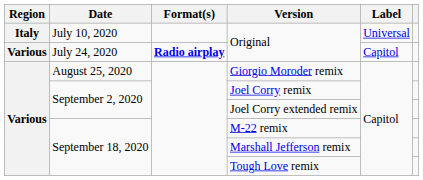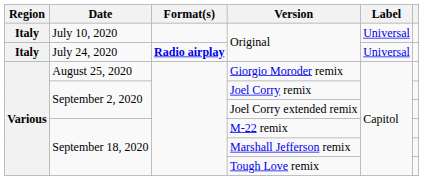 <table class="wikitable plainrowheaders">
 <tr>
 <th scope="col">Region</th>
 <th scope="col">Date</th>
 <th scope="col">Format(s)</th>
 <th scope="col">Version</th>
 <th scope="col">Label</th>
 <th scope="col"></th>
 </tr>
 <tr>
 <th scope="row">Italy</th>
 <td>July 10, 2020</td>
 <td></td>
 <td rowspan="2">Original</td>
 <td><a href='#'>Universal</a></td>
 <td style="text-align:center;"></td>
 </tr>
 <tr>
-<th scope="row">Various</th>
+<th scope="row">Italy</th>
 <td>July 24, 2020</td>
 <td><strong><a href='#'>Radio airplay</a></strong></td>
-<td><a href='#'>Capitol</a></td>
+<td><a href='#'>Universal</a></td>
 <td style="text-align:center;"></td>
 </tr>
 <tr>
 <th scope="row" rowspan="6">Various</th>
 <td>August 25, 2020</td>
 <td rowspan="6"></td>
 <td><a href='#'>Giorgio Moroder</a> remix</td>
 <td rowspan="6">Capitol</td>
 <td style="text-align:center;"></td>
 </tr>
 <tr>
 <td rowspan="2">September 2, 2020</td>
 <td><a href='#'>Joel Corry</a> remix</td>
 <td style="text-align:center;"></td>
 </tr>
 <tr>
 <td>Joel Corry extended remix</td>
 <td style="text-align:center;"></td>
 </tr>
 <tr>
 <td rowspan="3">September 18, 2020</td>
 <td><a href='#'>M-22</a> remix</td>
 <td style="text-align:center;"></td>
 </tr>
 <tr>
 <td><a href='#'>Marshall Jefferson</a> remix</td>
 <td style="text-align:center;"></td>
 </tr>
 <tr>
 <td><a href='#'>Tough Love</a> remix</td>
 <td style="text-align:center;"></td>
 </tr>
 </table>
